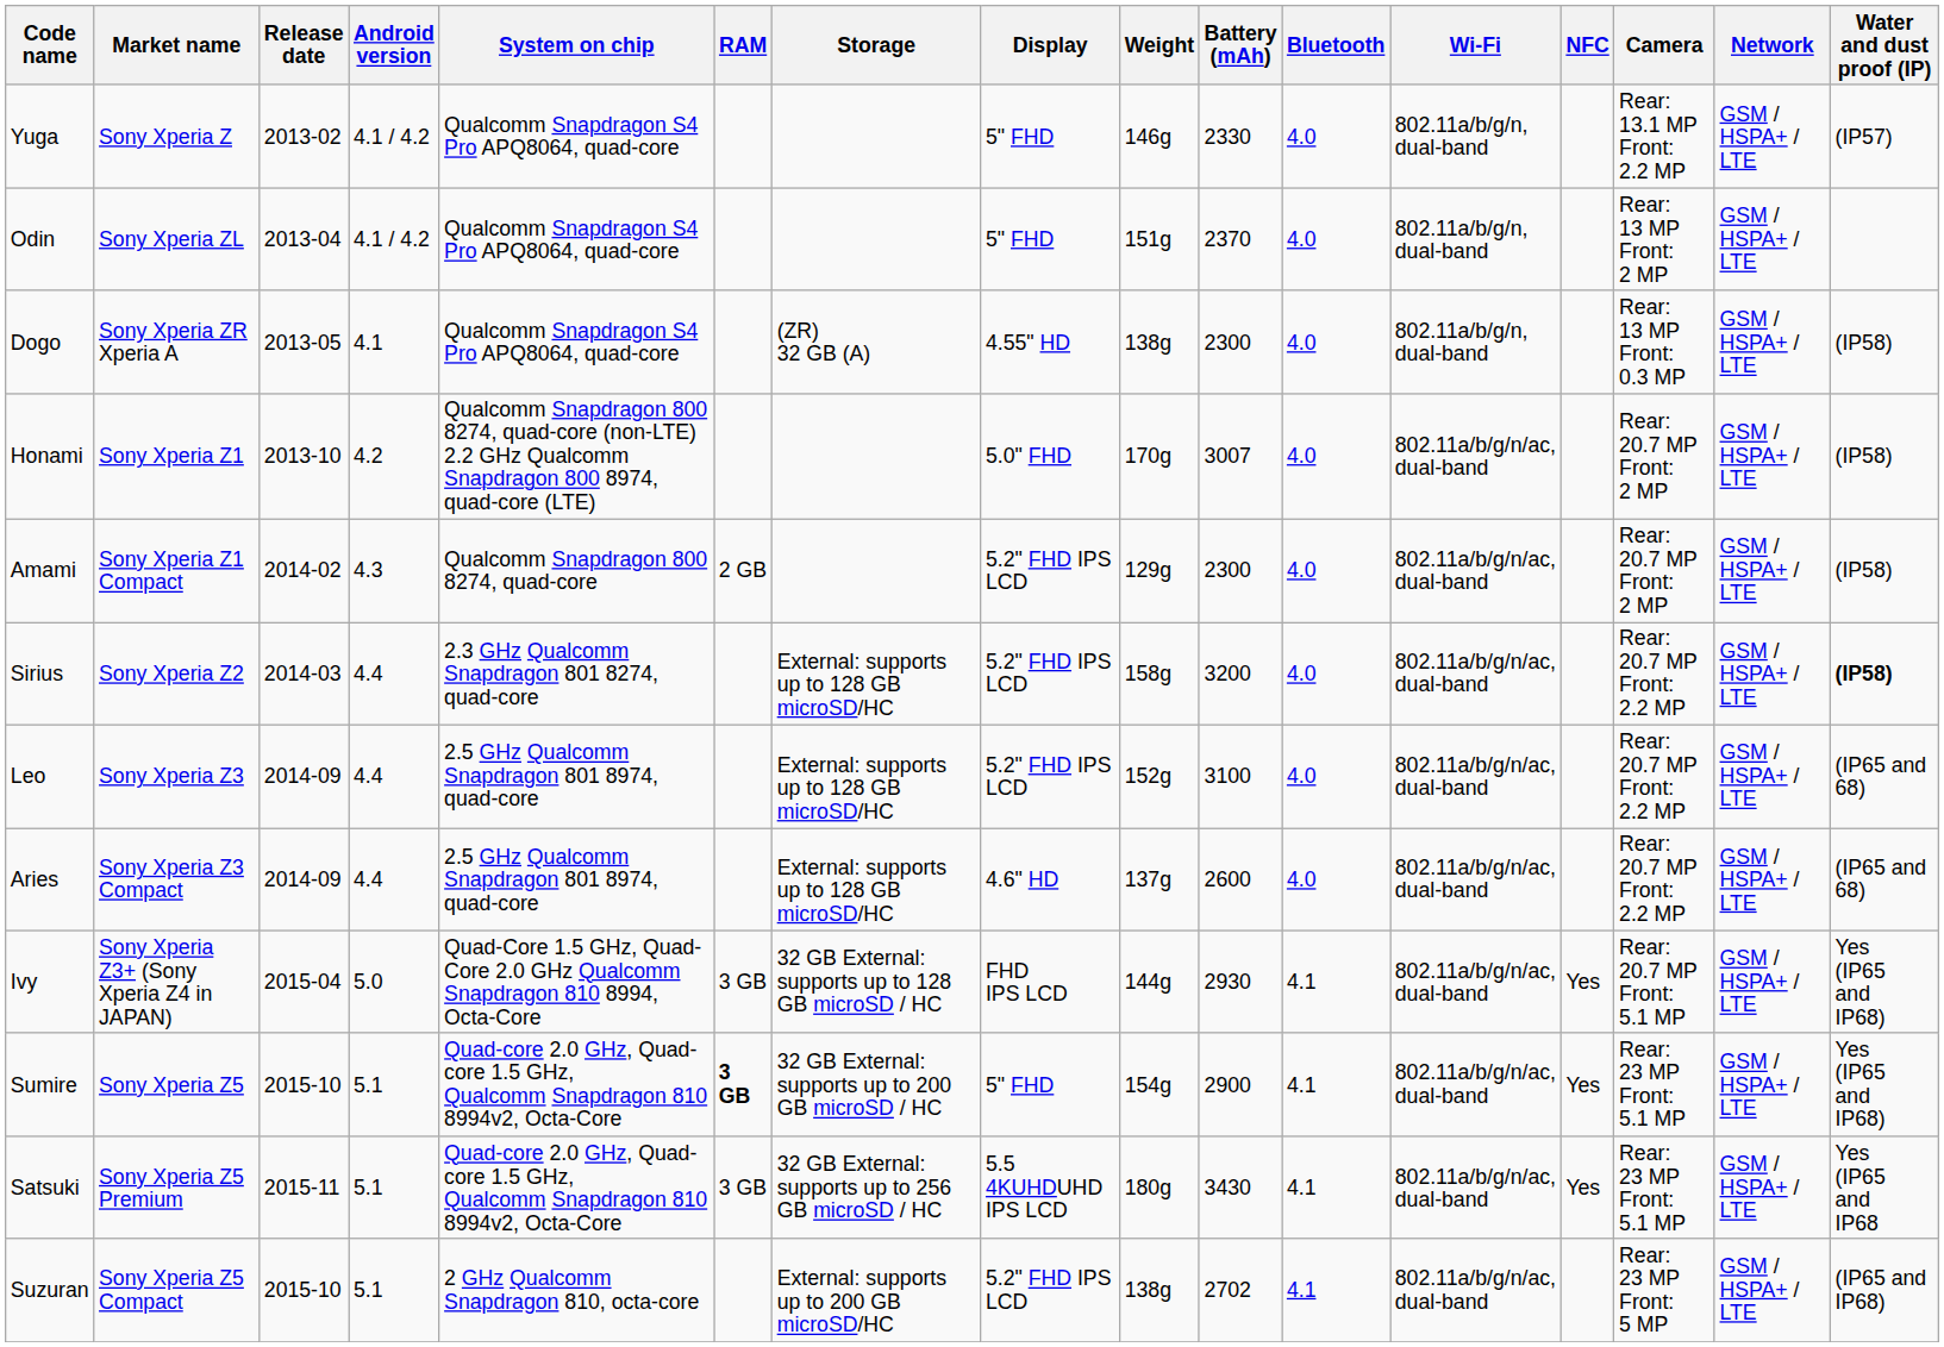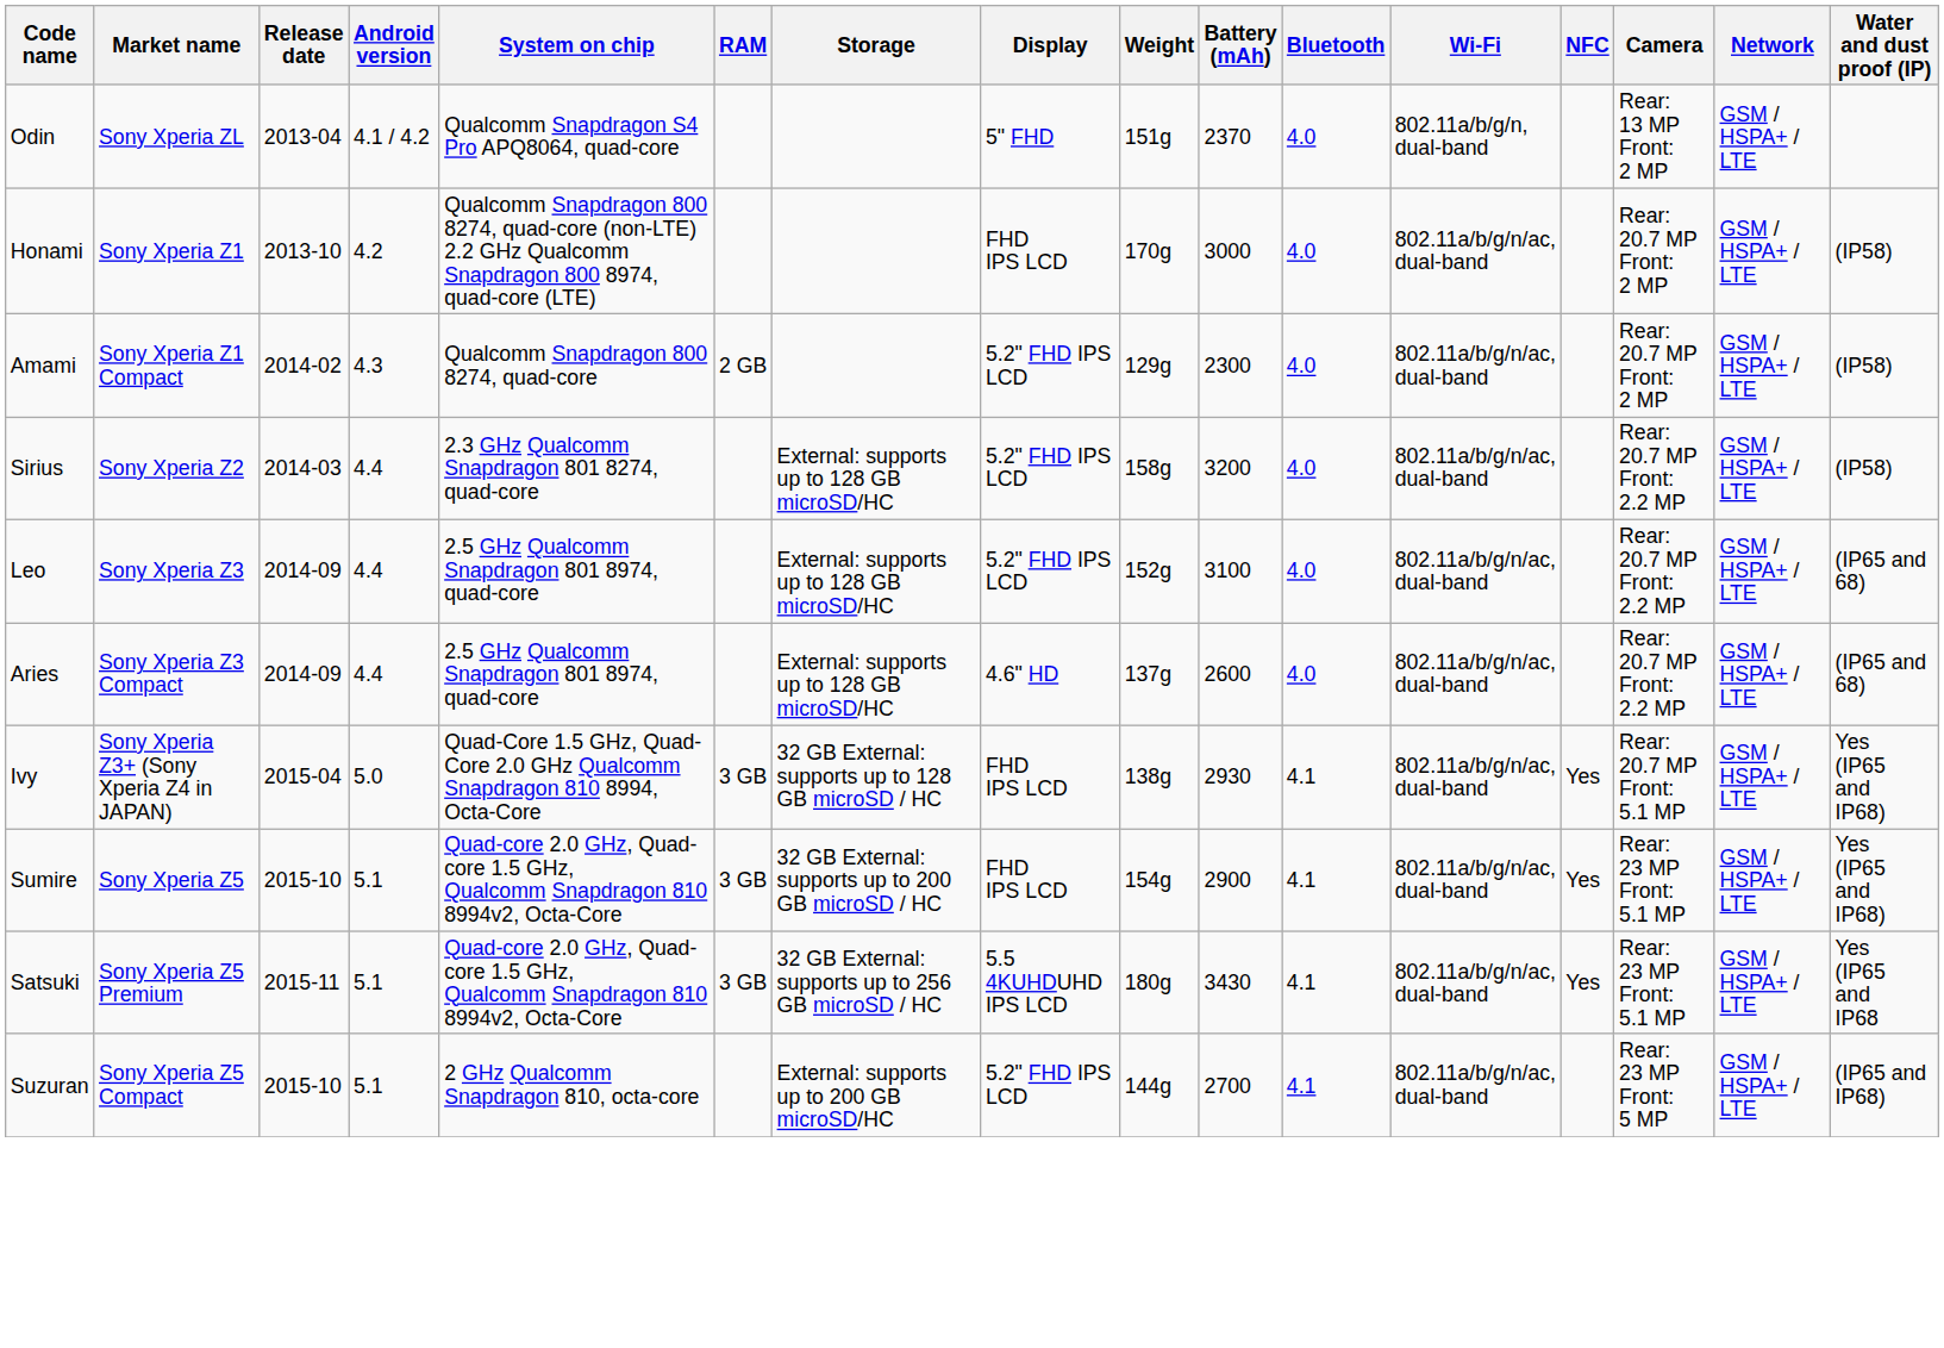 <table class="wikitable sortable" style="font-size:85%;">
 <tr>
 <th>Code<br>name</th>
 <th>Market name</th>
 <th>Release<br>date</th>
 <th><a href='#'>Android<br>version</a></th>
 <th><a href='#'>System on chip</a></th>
 <th><a href='#'>RAM</a></th>
 <th>Storage</th>
 <th>Display</th>
 <th>Weight</th>
 <th>Battery<br>(<a href='#'>mAh</a>)</th>
 <th><a href='#'>Bluetooth</a></th>
 <th><a href='#'>Wi-Fi</a></th>
 <th><a href='#'>NFC</a></th>
 <th>Camera</th>
 <th><a href='#'>Network</a></th>
 <th>Water and dust proof (IP)</th>
 </tr>
 <tr>
-<td>Yuga</td>
-<td><a href='#'>Sony Xperia Z</a></td>
-<td>2013-02</td>
-<td>4.1 / 4.2</td>
-<td> Qualcomm <a href='#'>Snapdragon S4 Pro</a> APQ8064, quad-core</td>
-<td></td>
-<td></td>
-<td>5" <a href='#'>FHD</a></td>
-<td>146g</td>
-<td>2330</td>
-<td><a href='#'>4.0</a></td>
-<td>802.11a/b/g/n,<br>dual-band</td>
-<td></td>
-<td>Rear: 13.1 MP<br>Front: 2.2 MP</td>
-<td><a href='#'>GSM</a> / <a href='#'>HSPA+</a> / <a href='#'>LTE</a></td>
-<td> (IP57)</td>
-</tr>
-<tr>
 <td>Odin</td>
 <td><a href='#'>Sony Xperia ZL</a></td>
 <td>2013-04</td>
 <td>4.1 / 4.2</td>
 <td> Qualcomm <a href='#'>Snapdragon S4 Pro</a> APQ8064, quad-core</td>
 <td></td>
 <td></td>
 <td>5" <a href='#'>FHD</a></td>
 <td>151g</td>
 <td>2370</td>
 <td><a href='#'>4.0</a></td>
 <td>802.11a/b/g/n,<br>dual-band</td>
 <td></td>
 <td>Rear: 13 MP<br>Front: 2 MP</td>
 <td><a href='#'>GSM</a> / <a href='#'>HSPA+</a> / <a href='#'>LTE</a></td>
 <td></td>
 </tr>
 <tr>
-<td>Dogo</td>
-<td><a href='#'>Sony Xperia ZR</a><br>Xperia A</td>
-<td>2013-05</td>
-<td>4.1</td>
-<td> Qualcomm <a href='#'>Snapdragon S4 Pro</a> APQ8064, quad-core</td>
-<td></td>
-<td> (ZR)<br>32 GB (A)</td>
-<td>4.55" <a href='#'>HD</a></td>
-<td>138g</td>
-<td>2300</td>
-<td><a href='#'>4.0</a></td>
-<td>802.11a/b/g/n,<br>dual-band</td>
-<td></td>
-<td>Rear: 13 MP<br>Front: 0.3 MP</td>
-<td><a href='#'>GSM</a> / <a href='#'>HSPA+</a> / <a href='#'>LTE</a></td>
-<td> (IP58)</td>
-</tr>
-<tr>
 <td>Honami</td>
 <td><a href='#'>Sony Xperia Z1</a></td>
 <td>2013-10</td>
 <td>4.2</td>
 <td> Qualcomm <a href='#'>Snapdragon 800</a> 8274, quad-core (non-LTE)<br>2.2 GHz Qualcomm <a href='#'>Snapdragon 800</a> 8974, quad-core (LTE)</td>
 <td></td>
 <td></td>
-<td>5.0" <a href='#'>FHD</a></td>
+<td> FHD<br>IPS LCD</td>
 <td>170g</td>
-<td>3007</td>
+<td>3000</td>
 <td><a href='#'>4.0</a></td>
 <td>802.11a/b/g/n/ac,<br>dual-band</td>
 <td></td>
 <td>Rear: 20.7 MP<br>Front: 2 MP</td>
 <td><a href='#'>GSM</a> / <a href='#'>HSPA+</a> / <a href='#'>LTE</a></td>
 <td> (IP58)</td>
 </tr>
 <tr>
 <td>Amami</td>
 <td><a href='#'>Sony Xperia Z1 Compact</a></td>
 <td>2014-02</td>
 <td>4.3</td>
 <td> Qualcomm <a href='#'>Snapdragon 800</a> 8274, quad-core</td>
 <td>2 GB</td>
 <td></td>
 <td>5.2" <a href='#'>FHD</a> IPS LCD</td>
 <td>129g</td>
 <td>2300</td>
 <td><a href='#'>4.0</a></td>
 <td>802.11a/b/g/n/ac,<br>dual-band</td>
 <td></td>
 <td>Rear: 20.7 MP<br>Front: 2 MP</td>
 <td><a href='#'>GSM</a> / <a href='#'>HSPA+</a> / <a href='#'>LTE</a></td>
 <td> (IP58)</td>
 </tr>
 <tr>
 <td>Sirius</td>
 <td><a href='#'>Sony Xperia Z2</a></td>
 <td>2014-03</td>
 <td>4.4</td>
 <td>2.3 <a href='#'>GHz</a> <a href='#'>Qualcomm</a> <a href='#'>Snapdragon</a> 801 8274, quad-core</td>
 <td></td>
 <td><br>External: supports up to 128 GB <a href='#'>microSD</a>/HC</td>
 <td>5.2" <a href='#'>FHD</a> IPS LCD</td>
 <td>158g</td>
 <td>3200</td>
 <td><a href='#'>4.0</a></td>
 <td>802.11a/b/g/n/ac,<br>dual-band</td>
 <td></td>
 <td>Rear: 20.7 MP<br>Front: 2.2 MP</td>
 <td><a href='#'>GSM</a> / <a href='#'>HSPA+</a> / <a href='#'>LTE</a></td>
-<td><strong> (IP58)</strong></td>
+<td> (IP58)</td>
 </tr>
 <tr>
 <td>Leo</td>
 <td><a href='#'>Sony Xperia Z3</a></td>
 <td>2014-09</td>
 <td>4.4</td>
 <td>2.5 <a href='#'>GHz</a> <a href='#'>Qualcomm</a> <a href='#'>Snapdragon</a> 801 8974, quad-core</td>
 <td></td>
 <td><br>External: supports up to 128 GB <a href='#'>microSD</a>/HC<br></td>
 <td>5.2" <a href='#'>FHD</a> IPS LCD</td>
 <td>152g</td>
 <td>3100</td>
 <td><a href='#'>4.0</a></td>
 <td>802.11a/b/g/n/ac,<br>dual-band</td>
 <td></td>
 <td>Rear: 20.7 MP<br>Front: 2.2 MP</td>
 <td><a href='#'>GSM</a> / <a href='#'>HSPA+</a> / <a href='#'>LTE</a></td>
 <td> (IP65 and 68)</td>
 </tr>
 <tr>
 <td>Aries</td>
 <td><a href='#'>Sony Xperia Z3 Compact</a></td>
 <td>2014-09</td>
 <td>4.4</td>
 <td>2.5 <a href='#'>GHz</a> <a href='#'>Qualcomm</a> <a href='#'>Snapdragon</a> 801 8974, quad-core</td>
 <td></td>
 <td><br>External: supports up to 128 GB <a href='#'>microSD</a>/HC</td>
 <td>4.6" <a href='#'>HD</a></td>
 <td>137g</td>
 <td>2600</td>
 <td><a href='#'>4.0</a></td>
 <td>802.11a/b/g/n/ac,<br>dual-band</td>
 <td></td>
 <td>Rear: 20.7 MP<br>Front: 2.2 MP</td>
 <td><a href='#'>GSM</a> / <a href='#'>HSPA+</a> / <a href='#'>LTE</a></td>
 <td> (IP65 and 68)</td>
 </tr>
 <tr>
 <td>Ivy</td>
 <td><a href='#'>Sony Xperia Z3+</a> (Sony Xperia Z4 in JAPAN)</td>
 <td>2015-04</td>
 <td>5.0</td>
 <td>Quad-Core 1.5 GHz, Quad-Core 2.0 GHz <a href='#'>Qualcomm</a> <a href='#'>Snapdragon 810</a> 8994, Octa-Core</td>
 <td>3 GB</td>
 <td>32 GB External: supports up to 128 GB <a href='#'>microSD</a>  / HC</td>
 <td> FHD<br>IPS LCD</td>
-<td>144g</td>
+<td>138g</td>
 <td>2930</td>
 <td>4.1</td>
 <td>802.11a/b/g/n/ac,<br>dual-band</td>
 <td>Yes</td>
 <td>Rear:<br>20.7 MP<br>Front:<br>5.1 MP</td>
 <td><a href='#'>GSM</a> / <a href='#'>HSPA+</a> / <a href='#'>LTE</a></td>
 <td>Yes<br>(IP65<br>and<br>IP68)</td>
 </tr>
 <tr>
 <td>Sumire</td>
 <td><a href='#'>Sony Xperia Z5</a></td>
 <td>2015-10</td>
 <td>5.1</td>
 <td><a href='#'>Quad-core</a> 2.0 <a href='#'>GHz</a>, Quad-core 1.5 GHz,<br><a href='#'>Qualcomm</a> <a href='#'>Snapdragon 810</a> 8994v2, Octa-Core</td>
-<td><strong>3 GB</strong></td>
+<td>3 GB</td>
 <td>32 GB External: supports up to 200 GB <a href='#'>microSD</a>  / HC</td>
-<td>5" <a href='#'>FHD</a></td>
+<td> FHD<br>IPS LCD</td>
 <td>154g</td>
 <td>2900</td>
 <td>4.1</td>
 <td>802.11a/b/g/n/ac,<br>dual-band</td>
 <td>Yes</td>
 <td>Rear:<br>23 MP<br>Front:<br>5.1 MP</td>
 <td><a href='#'>GSM</a> / <a href='#'>HSPA+</a> / <a href='#'>LTE</a></td>
 <td>Yes<br>(IP65<br>and<br>IP68)</td>
 </tr>
 <tr>
 <td>Satsuki</td>
 <td><a href='#'>Sony Xperia Z5 Premium</a></td>
 <td>2015-11</td>
 <td>5.1</td>
 <td><a href='#'>Quad-core</a> 2.0 <a href='#'>GHz</a>, Quad-core 1.5 GHz,<br><a href='#'>Qualcomm</a> <a href='#'>Snapdragon 810</a> 8994v2, Octa-Core</td>
 <td>3 GB</td>
 <td>32 GB External: supports up to 256 GB <a href='#'>microSD</a>  / HC</td>
 <td>5.5  <a href='#'>4KUHD</a>UHD<br>IPS LCD</td>
 <td>180g</td>
 <td>3430</td>
 <td>4.1</td>
 <td>802.11a/b/g/n/ac,<br>dual-band</td>
 <td>Yes</td>
 <td>Rear:<br>23 MP<br>Front:<br>5.1 MP</td>
 <td><a href='#'>GSM</a> / <a href='#'>HSPA+</a> / <a href='#'>LTE</a></td>
 <td>Yes<br>(IP65<br>and<br>IP68</td>
 </tr>
 <tr>
 <td>Suzuran</td>
 <td><a href='#'>Sony Xperia Z5 Compact</a></td>
 <td>2015-10</td>
 <td>5.1</td>
 <td>2 <a href='#'>GHz</a> <a href='#'>Qualcomm</a> <a href='#'>Snapdragon</a> 810, octa-core</td>
 <td></td>
 <td><br>External: supports up to 200 GB <a href='#'>microSD</a>/HC</td>
 <td>5.2" <a href='#'>FHD</a> IPS LCD</td>
-<td>138g</td>
-<td>2702</td>
+<td>144g</td>
+<td>2700</td>
 <td><a href='#'>4.1</a></td>
 <td>802.11a/b/g/n/ac,<br>dual-band</td>
 <td></td>
 <td>Rear: 23 MP<br>Front: 5 MP</td>
 <td><a href='#'>GSM</a> / <a href='#'>HSPA+</a> / <a href='#'>LTE</a></td>
 <td> (IP65 and IP68)</td>
 </tr>
 </table>
